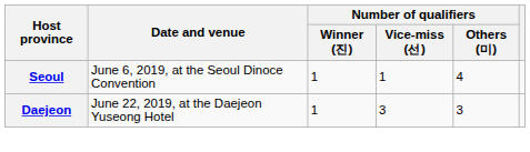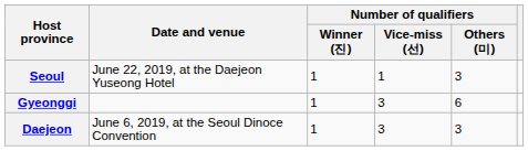 <table class="wikitable col3center col4center col5center col6center" style="font-size:93%;">
 <tr>
 <th rowspan=2>Host province</th>
 <th rowspan=2>Date and venue</th>
 <th colspan=3>Number of qualifiers</th>
 <th rowspan=2></th>
 </tr>
 <tr>
 <th>Winner (진)</th>
 <th>Vice-miss (선)</th>
 <th>Others (미)</th>
 </tr>
 <tr>
 <th><a href='#'>Seoul</a></th>
-<td>June 6, 2019, at the Seoul Dinoce Convention</td>
+<td>June 22, 2019, at the Daejeon Yuseong Hotel</td>
 <td>1</td>
 <td>1</td>
-<td>4</td>
+<td>3</td>
+<td></td>
+</tr>
+<tr>
+<th><a href='#'>Gyeonggi</a></th>
+<td></td>
+<td>1</td>
+<td>3</td>
+<td>6</td>
 <td></td>
 </tr>
 <tr>
 <th><a href='#'>Daejeon</a></th>
-<td>June 22, 2019, at the Daejeon Yuseong Hotel</td>
+<td>June 6, 2019, at the Seoul Dinoce Convention</td>
 <td>1</td>
 <td>3</td>
 <td>3</td>
 <td></td>
 </tr>
 </table>
